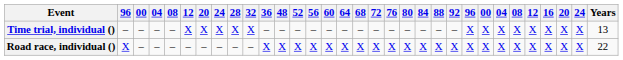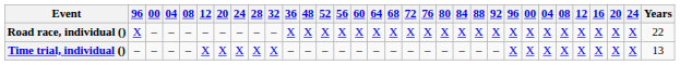 <table class="wikitable plainrowheaders sticky-header" style="text-align:center;">
 <tr>
 <th scope="col">Event</th>
 <th scope="col"><a href='#'>96</a></th>
 <th scope="col"><a href='#'>00</a></th>
 <th scope="col"><a href='#'>04</a></th>
 <th scope="col"><a href='#'>08</a></th>
 <th scope="col"><a href='#'>12</a></th>
 <th scope="col"><a href='#'>20</a></th>
 <th scope="col"><a href='#'>24</a></th>
 <th scope="col"><a href='#'>28</a></th>
 <th scope="col"><a href='#'>32</a></th>
 <th scope="col"><a href='#'>36</a></th>
 <th scope="col"><a href='#'>48</a></th>
 <th scope="col"><a href='#'>52</a></th>
 <th scope="col"><a href='#'>56</a></th>
 <th scope="col"><a href='#'>60</a></th>
 <th scope="col"><a href='#'>64</a></th>
 <th scope="col"><a href='#'>68</a></th>
 <th scope="col"><a href='#'>72</a></th>
 <th scope="col"><a href='#'>76</a></th>
 <th scope="col"><a href='#'>80</a></th>
 <th scope="col"><a href='#'>84</a></th>
 <th scope="col"><a href='#'>88</a></th>
 <th scope="col"><a href='#'>92</a></th>
 <th scope="col"><a href='#'>96</a></th>
 <th scope="col"><a href='#'>00</a></th>
 <th scope="col"><a href='#'>04</a></th>
 <th scope="col"><a href='#'>08</a></th>
 <th scope="col"><a href='#'>12</a></th>
 <th scope="col"><a href='#'>16</a></th>
 <th scope="col"><a href='#'>20</a></th>
 <th scope="col"><a href='#'>24</a></th>
 <th scope="col">Years</th>
 </tr>
 <tr>
+<th scope="row">Road race, individual ()</th>
+<td><a href='#'>X</a></td>
+<td>–</td>
+<td>–</td>
+<td>–</td>
+<td>–</td>
+<td>–</td>
+<td>–</td>
+<td>–</td>
+<td>–</td>
+<td><a href='#'>X</a></td>
+<td><a href='#'>X</a></td>
+<td><a href='#'>X</a></td>
+<td><a href='#'>X</a></td>
+<td><a href='#'>X</a></td>
+<td><a href='#'>X</a></td>
+<td><a href='#'>X</a></td>
+<td><a href='#'>X</a></td>
+<td><a href='#'>X</a></td>
+<td><a href='#'>X</a></td>
+<td><a href='#'>X</a></td>
+<td><a href='#'>X</a></td>
+<td><a href='#'>X</a></td>
+<td><a href='#'>X</a></td>
+<td><a href='#'>X</a></td>
+<td><a href='#'>X</a></td>
+<td><a href='#'>X</a></td>
+<td><a href='#'>X</a></td>
+<td><a href='#'>X</a></td>
+<td><a href='#'>X</a></td>
+<td><a href='#'>X</a></td>
+<td>22</td>
+</tr>
+<tr>
 <th scope="row"><a href='#'>Time trial, individual</a> ()</th>
 <td>–</td>
 <td>–</td>
 <td>–</td>
 <td>–</td>
 <td><a href='#'>X</a></td>
 <td><a href='#'>X</a></td>
 <td><a href='#'>X</a></td>
 <td><a href='#'>X</a></td>
 <td><a href='#'>X</a></td>
 <td>–</td>
 <td>–</td>
 <td>–</td>
 <td>–</td>
 <td>–</td>
 <td>–</td>
 <td>–</td>
 <td>–</td>
 <td>–</td>
 <td>–</td>
 <td>–</td>
 <td>–</td>
 <td>–</td>
 <td><a href='#'>X</a></td>
 <td><a href='#'>X</a></td>
 <td><a href='#'>X</a></td>
 <td><a href='#'>X</a></td>
 <td><a href='#'>X</a></td>
 <td><a href='#'>X</a></td>
 <td><a href='#'>X</a></td>
 <td><a href='#'>X</a></td>
 <td>13</td>
 </tr>
-<tr>
-<th scope="row">Road race, individual ()</th>
-<td><a href='#'>X</a></td>
-<td>–</td>
-<td>–</td>
-<td>–</td>
-<td>–</td>
-<td>–</td>
-<td>–</td>
-<td>–</td>
-<td>–</td>
-<td><a href='#'>X</a></td>
-<td><a href='#'>X</a></td>
-<td><a href='#'>X</a></td>
-<td><a href='#'>X</a></td>
-<td><a href='#'>X</a></td>
-<td><a href='#'>X</a></td>
-<td><a href='#'>X</a></td>
-<td><a href='#'>X</a></td>
-<td><a href='#'>X</a></td>
-<td><a href='#'>X</a></td>
-<td><a href='#'>X</a></td>
-<td><a href='#'>X</a></td>
-<td><a href='#'>X</a></td>
-<td><a href='#'>X</a></td>
-<td><a href='#'>X</a></td>
-<td><a href='#'>X</a></td>
-<td><a href='#'>X</a></td>
-<td><a href='#'>X</a></td>
-<td><a href='#'>X</a></td>
-<td><a href='#'>X</a></td>
-<td><a href='#'>X</a></td>
-<td>22</td>
-</tr>
 </table>
